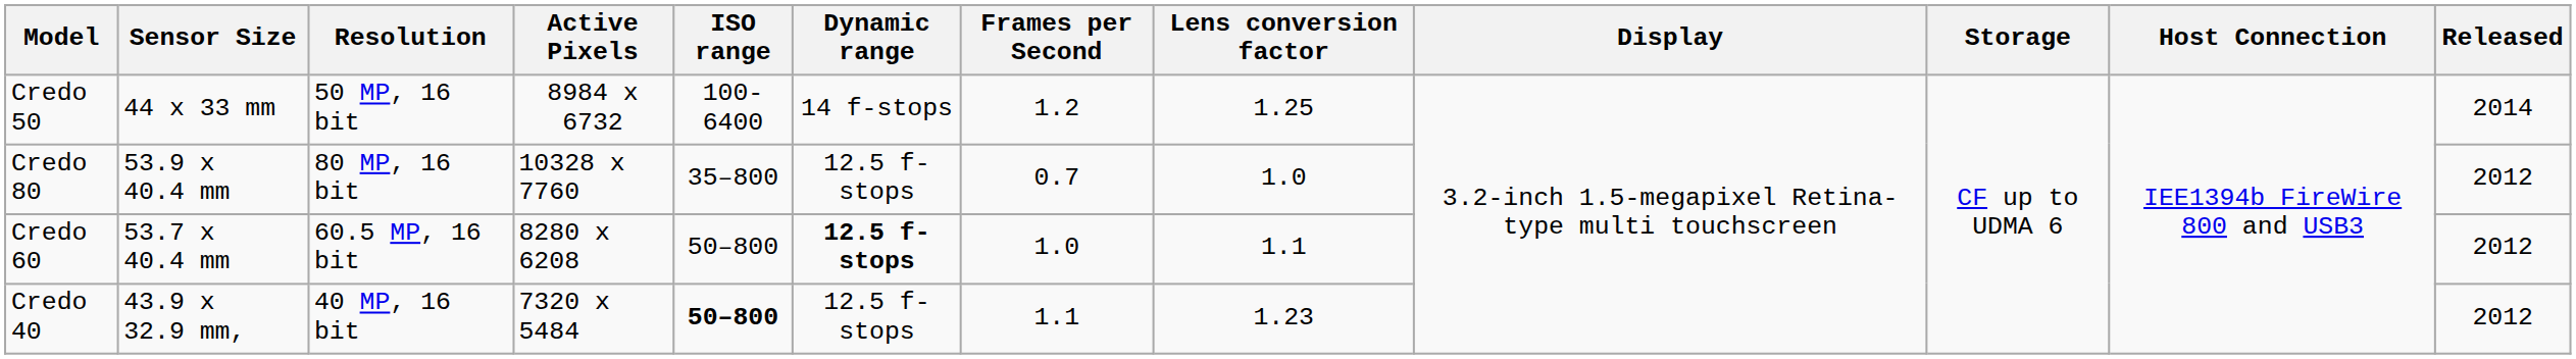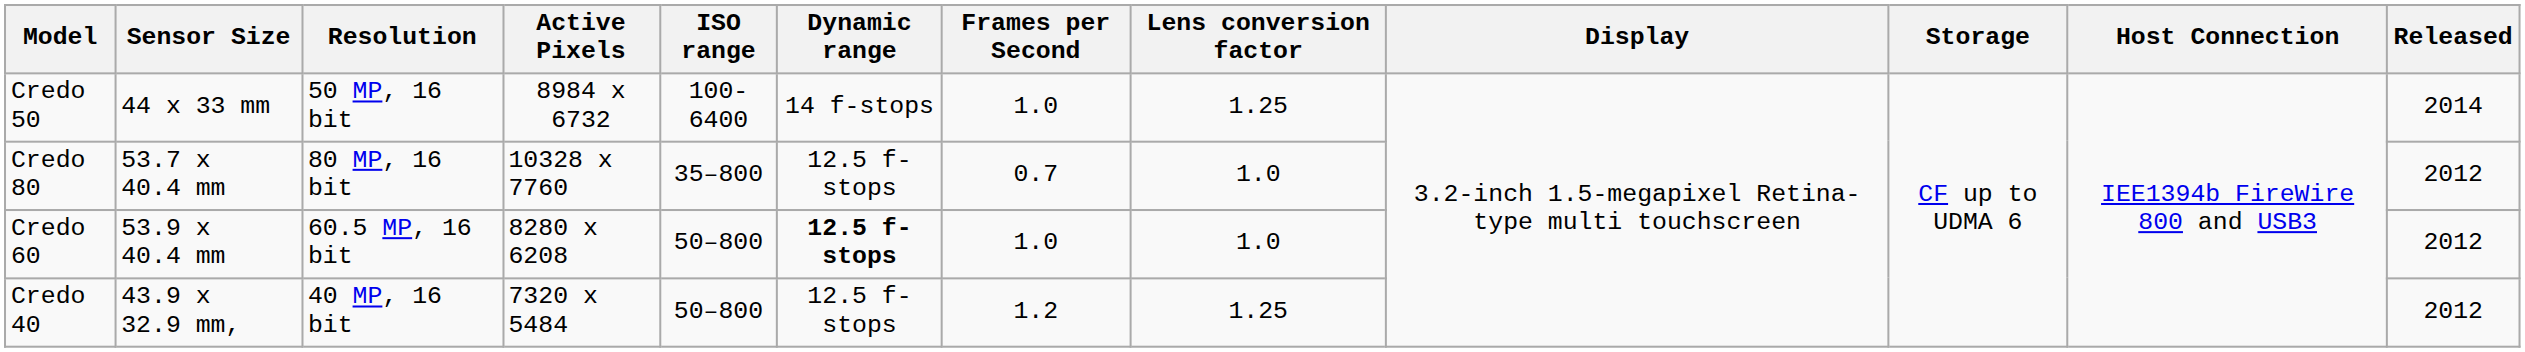 <table class="wikitable" style="font-size:95%;">
 <tr>
 <th>Model</th>
 <th>Sensor Size</th>
 <th>Resolution</th>
 <th>Active Pixels</th>
 <th>ISO range</th>
 <th>Dynamic range</th>
 <th>Frames per Second</th>
 <th>Lens conversion factor</th>
 <th>Display</th>
 <th>Storage</th>
 <th>Host Connection</th>
 <th>Released</th>
 </tr>
 <tr>
 <td>Credo 50</td>
 <td>44 x 33 mm</td>
 <td>50 <a href='#'>MP</a>, 16 bit</td>
 <td align=center>8984 x 6732</td>
 <td align=center>100-6400</td>
 <td align=center>14 f-stops</td>
-<td align=center>1.2</td>
+<td align=center>1.0</td>
 <td align=center>1.25</td>
 <td rowspan=4 align=center>3.2-inch 1.5-megapixel Retina-type multi touchscreen</td>
 <td rowspan=4 align=center><a href='#'>CF</a> up to UDMA 6</td>
 <td rowspan=4 align=center><a href='#'>IEE1394b FireWire 800</a> and <a href='#'>USB3</a></td>
 <td align=center>2014</td>
 </tr>
 <tr>
 <td>Credo 80</td>
-<td>53.9 x 40.4 mm</td>
+<td>53.7 x 40.4 mm</td>
 <td>80 <a href='#'>MP</a>, 16 bit</td>
 <td>10328 x 7760</td>
 <td align=center>35–800</td>
 <td align=center>12.5 f-stops</td>
 <td align=center>0.7</td>
 <td align=center>1.0</td>
 <td align=center>2012</td>
 </tr>
 <tr>
 <td>Credo 60</td>
-<td>53.7 x 40.4 mm</td>
+<td>53.9 x 40.4 mm</td>
 <td>60.5 <a href='#'>MP</a>, 16 bit</td>
 <td>8280 x 6208</td>
 <td align=center>50–800</td>
 <td align=center><strong>12.5 f-stops</strong></td>
 <td align=center>1.0</td>
-<td align=center>1.1</td>
+<td align=center>1.0</td>
 <td align=center>2012</td>
 </tr>
 <tr>
 <td>Credo 40</td>
 <td>43.9 x 32.9 mm,</td>
 <td>40 <a href='#'>MP</a>, 16 bit</td>
 <td>7320 x 5484</td>
-<td align=center><strong>50–800</strong></td>
+<td align=center>50–800</td>
 <td align=center>12.5 f-stops</td>
-<td align=center>1.1</td>
-<td align=center>1.23</td>
+<td align=center>1.2</td>
+<td align=center>1.25</td>
 <td align=center>2012</td>
 </tr>
 </table>
